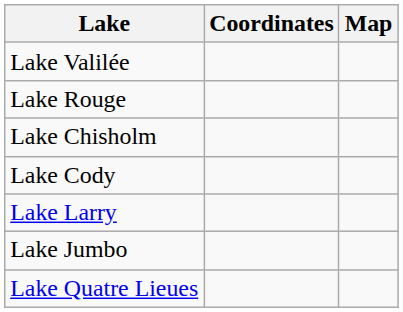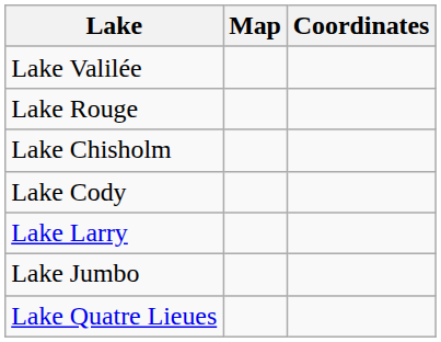 <table class="wikitable sortable">
 <tr>
 <th>Lake</th>
+<th>Map</th>
 <th>Coordinates</th>
-<th>Map</th>
 </tr>
 <tr>
 <td> Lake Valilée</td>
 <td></td>
 <td></td>
 </tr>
 <tr>
 <td> Lake Rouge</td>
 <td></td>
 <td></td>
 </tr>
 <tr>
 <td> Lake Chisholm</td>
 <td></td>
 <td></td>
 </tr>
 <tr>
 <td> Lake Cody</td>
 <td></td>
 <td></td>
 </tr>
 <tr>
 <td><a href='#'>Lake Larry</a></td>
 <td></td>
 <td></td>
 </tr>
 <tr>
 <td> Lake Jumbo</td>
 <td></td>
 <td></td>
 </tr>
 <tr>
 <td><a href='#'>Lake Quatre Lieues</a></td>
 <td></td>
 <td></td>
 </tr>
 </table>
